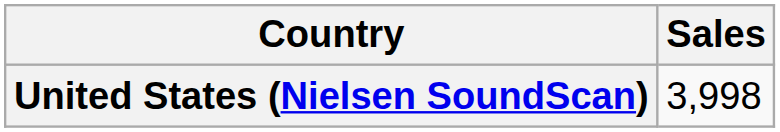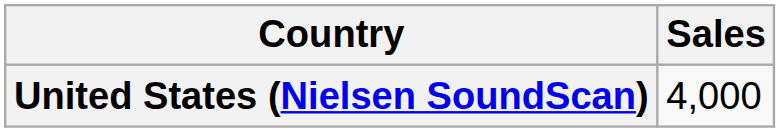 <table class="wikitable plainrowheaders">
 <tr>
 <th>Country</th>
 <th>Sales</th>
 </tr>
 <tr>
 <th scope="row">United States (<a href='#'>Nielsen SoundScan</a>)</th>
-<td>3,998</td>
+<td>4,000</td>
 </tr>
 </table>
